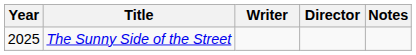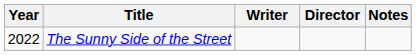 <table class="wikitable">
 <tr>
 <th>Year</th>
 <th>Title</th>
 <th style="width:65px;">Writer</th>
 <th style="width:65px;">Director</th>
 <th>Notes</th>
 </tr>
 <tr>
-<td>2025</td>
+<td>2022</td>
 <td><em><a href='#'>The Sunny Side of the Street</a></em></td>
 <td></td>
 <td></td>
 <td></td>
 </tr>
 </table>
